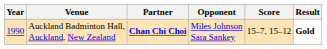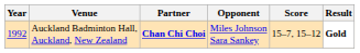 <table class="sortable wikitable" style="font-size: 90%;">
 <tr>
 <th>Year</th>
 <th>Venue</th>
 <th>Partner</th>
 <th>Opponent</th>
 <th>Score</th>
 <th>Result</th>
 </tr>
 <tr style="background:#FFE4B5">
-<td align="center"><a href='#'>1990</a></td>
+<td align="center"><a href='#'>1992</a></td>
 <td align="left">Auckland Badminton Hall,<br><a href='#'>Auckland</a>, <a href='#'>New Zealand</a></td>
 <td align="left"><strong> <a href='#'>Chan Chi Choi</a></strong></td>
 <td align="left"> <a href='#'>Miles Johnson</a> <br>  <a href='#'>Sara Sankey</a></td>
 <td align="left">15–7, 15–12</td>
 <td style="text-align:left; background:white"> <strong>Gold</strong></td>
 </tr>
 </table>
